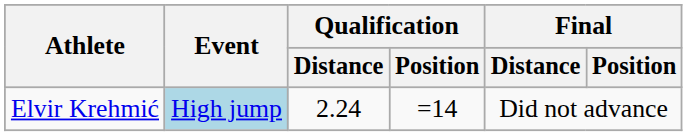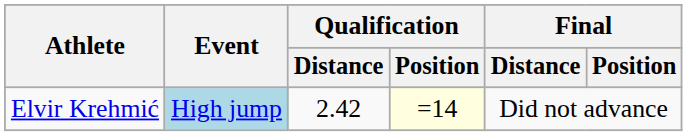 <table class=wikitable style="font-size:90%">
 <tr>
 <th rowspan="2">Athlete</th>
 <th rowspan="2">Event</th>
 <th colspan="2">Qualification</th>
 <th colspan="2">Final</th>
 </tr>
 <tr style="font-size:95%">
 <th>Distance</th>
 <th>Position</th>
 <th>Distance</th>
 <th>Position</th>
 </tr>
 <tr align=center>
 <td align=left><a href='#'>Elvir Krehmić</a></td>
 <td align=left style="background: lightblue;"><a href='#'>High jump</a></td>
-<td>2.24</td>
-<td>=14</td>
+<td>2.42</td>
+<td style="background: lightyellow;">=14</td>
 <td colspan=2>Did not advance</td>
 </tr>
 </table>
